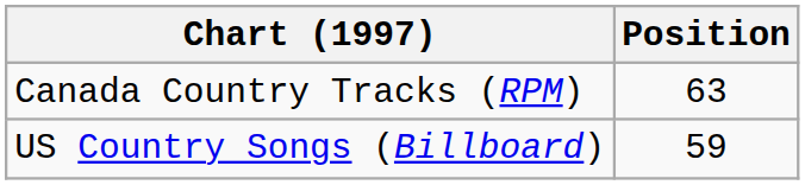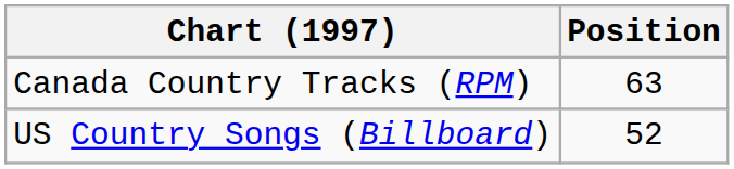 <table class="wikitable sortable">
 <tr>
 <th scope="col">Chart (1997)</th>
 <th scope="col">Position</th>
 </tr>
 <tr>
 <td>Canada Country Tracks (<em><a href='#'>RPM</a></em>)</td>
 <td align="center">63</td>
 </tr>
 <tr>
 <td>US <a href='#'>Country Songs</a> (<em><a href='#'>Billboard</a></em>)</td>
-<td align="center">59</td>
+<td align="center">52</td>
 </tr>
 </table>
